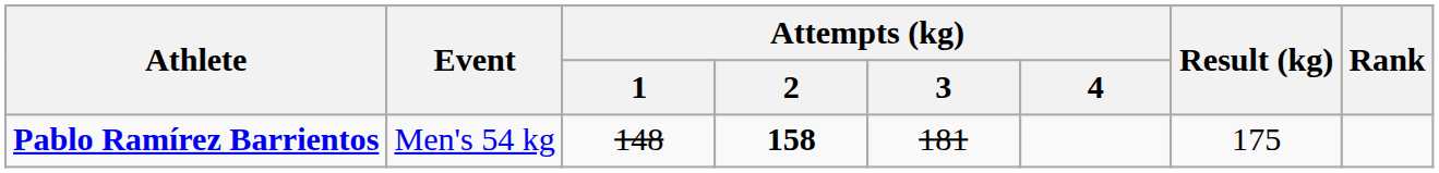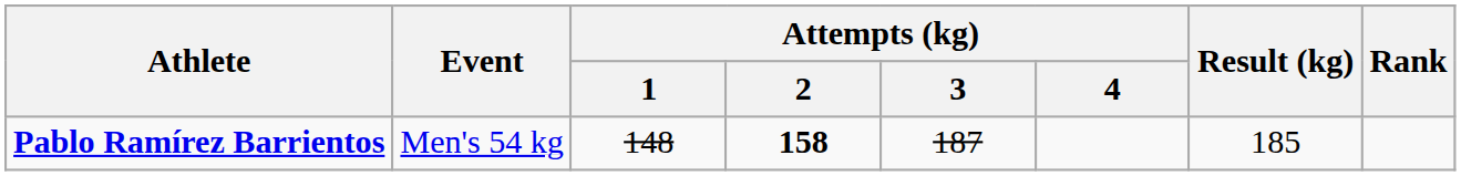 <table class=wikitable style="font-size:90%">
 <tr>
 <th rowspan=2>Athlete</th>
 <th rowspan=2>Event</th>
 <th colspan=4>Attempts (kg)</th>
 <th rowspan=2>Result (kg)</th>
 <th rowspan=2>Rank</th>
 </tr>
 <tr>
 <th width="60">1</th>
 <th width="60">2</th>
 <th width="60">3</th>
 <th width="60">4</th>
 </tr>
 <tr align=center>
 <td align=left><strong><a href='#'>Pablo Ramírez Barrientos</a></strong></td>
 <td align=left><a href='#'>Men's 54 kg</a></td>
 <td><s>148</s></td>
 <td><strong>158</strong></td>
-<td><s>181</s></td>
+<td><s>187</s></td>
 <td></td>
-<td>175</td>
+<td>185</td>
 <td></td>
 </tr>
 </table>
